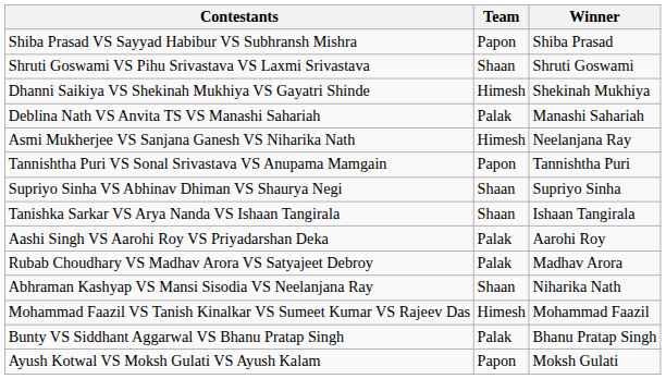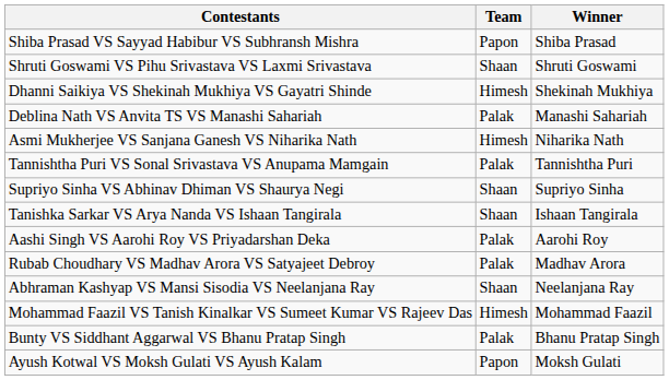 <table class="wikitable sortable plainrowheaders">
 <tr>
 <th>Contestants</th>
 <th>Team</th>
 <th>Winner</th>
 </tr>
 <tr>
 <td>Shiba Prasad VS Sayyad Habibur VS Subhransh Mishra</td>
 <td>Papon</td>
 <td>Shiba Prasad</td>
 </tr>
 <tr>
 <td>Shruti Goswami VS Pihu Srivastava VS Laxmi Srivastava</td>
 <td>Shaan</td>
 <td>Shruti Goswami</td>
 </tr>
 <tr>
 <td>Dhanni Saikiya VS Shekinah Mukhiya VS Gayatri Shinde</td>
 <td>Himesh</td>
 <td>Shekinah Mukhiya</td>
 </tr>
 <tr>
 <td>Deblina Nath VS Anvita TS VS Manashi Sahariah</td>
 <td>Palak</td>
 <td>Manashi Sahariah</td>
 </tr>
 <tr>
 <td>Asmi Mukherjee VS Sanjana Ganesh VS Niharika Nath</td>
 <td>Himesh</td>
-<td>Neelanjana Ray</td>
+<td>Niharika Nath</td>
 </tr>
 <tr>
 <td>Tannishtha Puri VS Sonal Srivastava VS Anupama Mamgain</td>
-<td>Papon</td>
+<td>Palak</td>
 <td>Tannishtha Puri</td>
 </tr>
 <tr>
 <td>Supriyo Sinha VS Abhinav Dhiman VS Shaurya Negi</td>
 <td>Shaan</td>
 <td>Supriyo Sinha</td>
 </tr>
 <tr>
 <td>Tanishka Sarkar VS Arya Nanda VS  Ishaan Tangirala</td>
 <td>Shaan</td>
 <td>Ishaan Tangirala</td>
 </tr>
 <tr>
 <td>Aashi Singh VS Aarohi Roy VS Priyadarshan Deka</td>
 <td>Palak</td>
 <td>Aarohi Roy</td>
 </tr>
 <tr>
 <td>Rubab Choudhary VS Madhav Arora VS Satyajeet Debroy</td>
 <td>Palak</td>
 <td>Madhav Arora</td>
 </tr>
 <tr>
 <td>Abhraman Kashyap VS Mansi Sisodia VS Neelanjana Ray</td>
 <td>Shaan</td>
-<td>Niharika Nath</td>
+<td>Neelanjana Ray</td>
 </tr>
 <tr>
 <td>Mohammad Faazil VS Tanish Kinalkar VS Sumeet Kumar VS Rajeev Das</td>
 <td>Himesh</td>
 <td>Mohammad Faazil</td>
 </tr>
 <tr>
 <td>Bunty VS Siddhant Aggarwal VS Bhanu Pratap Singh</td>
 <td>Palak</td>
 <td>Bhanu Pratap Singh</td>
 </tr>
 <tr>
 <td>Ayush Kotwal VS Moksh Gulati VS Ayush Kalam</td>
 <td>Papon</td>
 <td>Moksh Gulati</td>
 </tr>
 </table>
